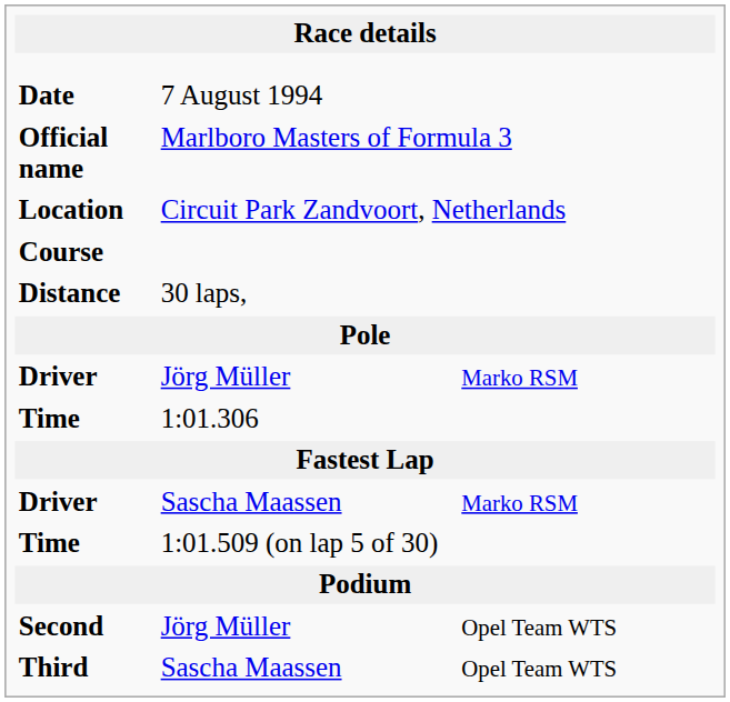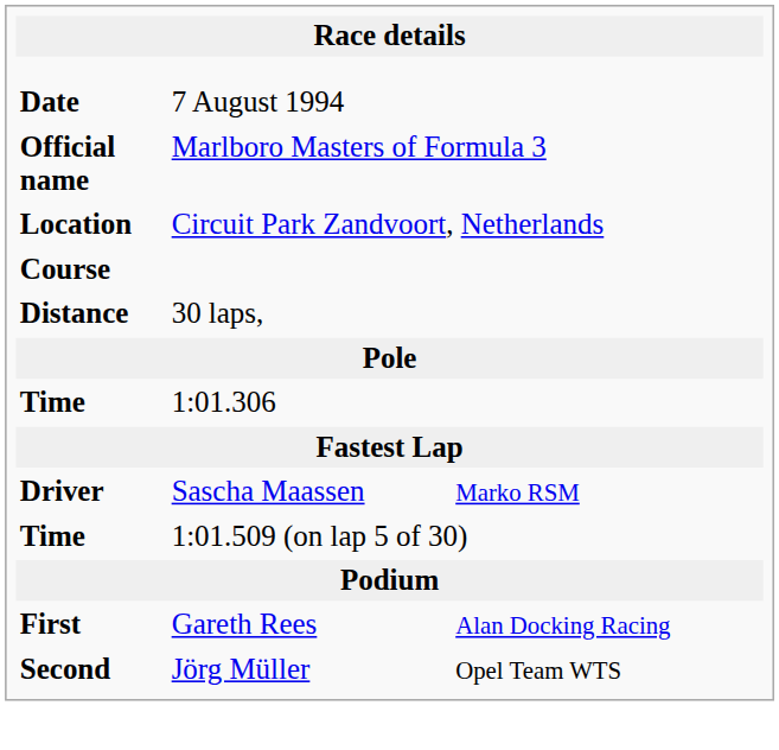 <table class="infobox" align="right" cellpadding="2" style="float:right; width: 26em; ">
 <tr>
 <th colspan="3" style="background:#efefef;">Race details</th>
 </tr>
 <tr>
 <td colspan="3" style="text-align:center;"></td>
 </tr>
 <tr>
 <td colspan="3" style="text-align:center;"></td>
 </tr>
 <tr>
 <td style="width: 20%;"><strong>Date</strong></td>
 <td>7 August 1994</td>
 </tr>
 <tr>
 <td><strong>Official name</strong></td>
 <td colspan=2><a href='#'>Marlboro Masters of Formula 3</a></td>
 </tr>
 <tr>
 <td><strong>Location</strong></td>
 <td colspan=2><a href='#'>Circuit Park Zandvoort</a>, <a href='#'>Netherlands</a></td>
 </tr>
 <tr>
 <td><strong>Course</strong></td>
 <td colspan=2></td>
 </tr>
 <tr>
 <td><strong>Distance</strong></td>
 <td colspan=2>30 laps, </td>
 </tr>
 <tr>
 <th colspan="3" style="background:#efefef;">Pole</th>
 </tr>
 <tr>
-<td><strong>Driver</strong></td>
-<td> <a href='#'>Jörg Müller</a></td>
-<td><small><a href='#'>Marko RSM</a></small></td>
-</tr>
-<tr>
 <td><strong>Time</strong></td>
 <td colspan=2>1:01.306</td>
 </tr>
 <tr>
 <th colspan="3" style="background:#efefef;">Fastest Lap</th>
 </tr>
 <tr>
 <td><strong>Driver</strong></td>
 <td> <a href='#'>Sascha Maassen</a></td>
 <td><small><a href='#'>Marko RSM</a></small></td>
 </tr>
 <tr>
 <td><strong>Time</strong></td>
 <td colspan=2>1:01.509 (on lap 5 of 30)</td>
 </tr>
 <tr>
 <th colspan="3" style="background:#efefef;">Podium</th>
 </tr>
 <tr>
+<td><strong>First</strong></td>
+<td> <a href='#'>Gareth Rees</a></td>
+<td><small><a href='#'>Alan Docking Racing</a></small></td>
+</tr>
+<tr>
 <td><strong>Second</strong></td>
 <td> <a href='#'>Jörg Müller</a></td>
 <td><small>Opel Team WTS</small></td>
 </tr>
-<tr>
-<td><strong>Third</strong></td>
-<td> <a href='#'>Sascha Maassen</a></td>
-<td><small>Opel Team WTS</small></td>
-</tr>
 </table>
